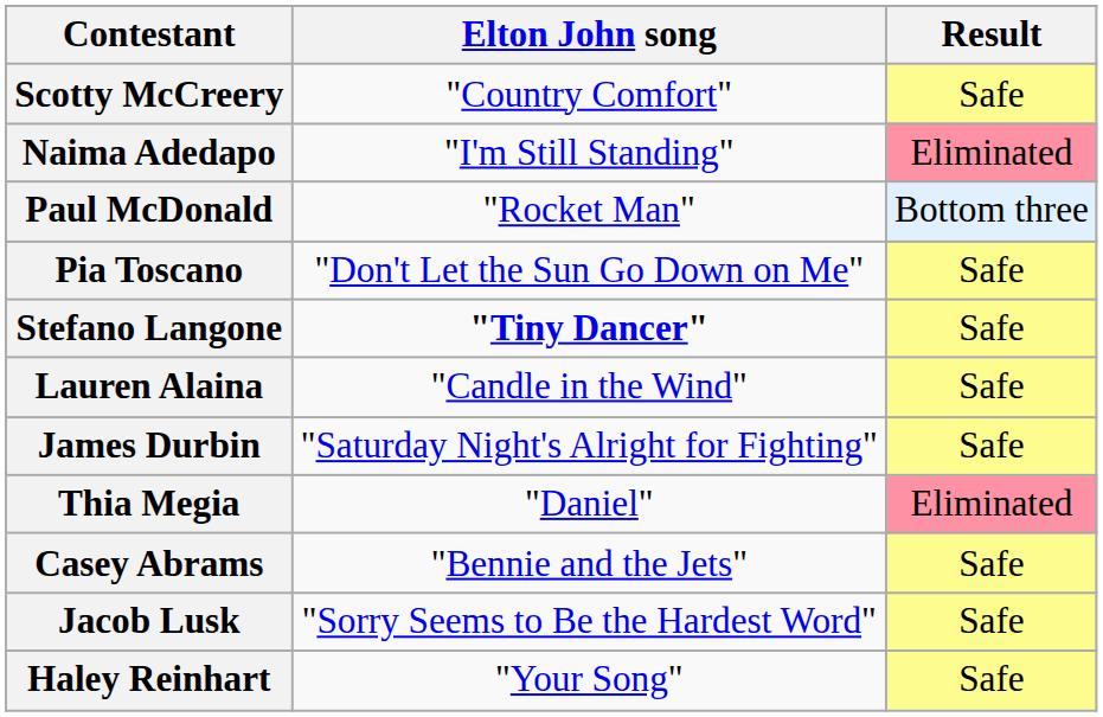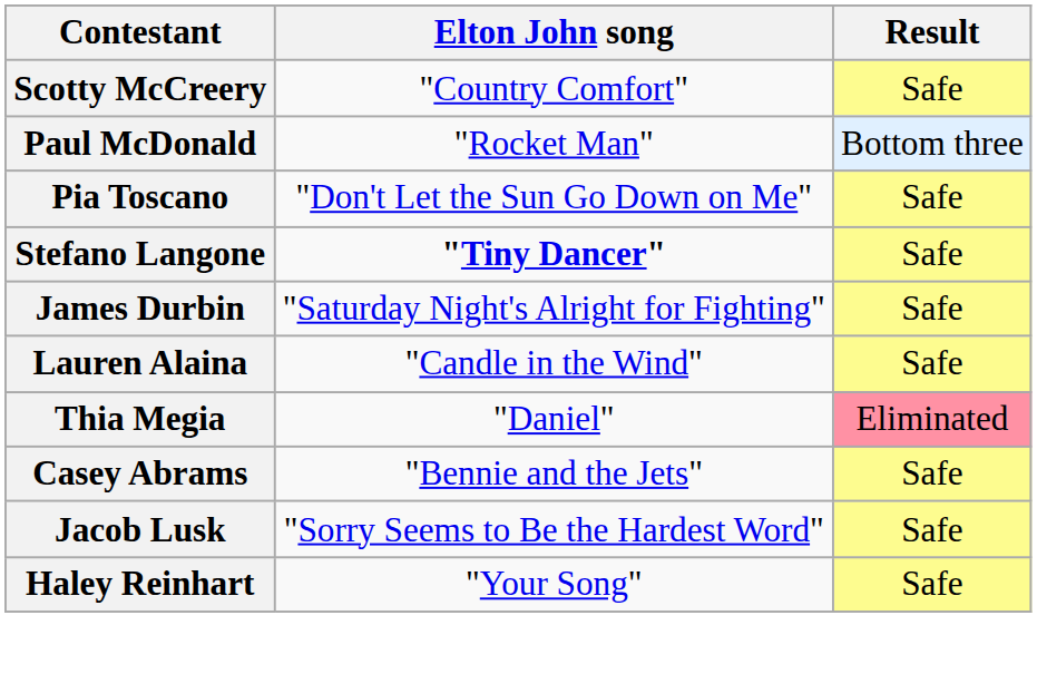 <table class="wikitable unsortable" style="text-align:center;">
 <tr>
 <th scope="col">Contestant</th>
 <th scope="col"><a href='#'>Elton John</a> song</th>
 <th scope="col">Result</th>
 </tr>
 <tr>
 <th scope="row">Scotty McCreery</th>
 <td>"<a href='#'>Country Comfort</a>"</td>
 <td bgcolor="FDFC8F">Safe</td>
-</tr>
-<tr>
-<th scope="row">Naima Adedapo</th>
-<td>"<a href='#'>I'm Still Standing</a>"</td>
-<td bgcolor="FF91A4">Eliminated</td>
 </tr>
 <tr>
 <th scope="row">Paul McDonald</th>
 <td>"<a href='#'>Rocket Man</a>"</td>
 <td bgcolor="E0F0FF">Bottom three</td>
 </tr>
 <tr>
 <th scope="row">Pia Toscano</th>
 <td>"<a href='#'>Don't Let the Sun Go Down on Me</a>"</td>
 <td bgcolor="FDFC8F">Safe</td>
 </tr>
 <tr>
 <th scope="row">Stefano Langone</th>
 <td><strong>"<a href='#'>Tiny Dancer</a>"</strong></td>
 <td bgcolor="FDFC8F">Safe</td>
 </tr>
 <tr>
-<th scope="row">Lauren Alaina</th>
-<td>"<a href='#'>Candle in the Wind</a>"</td>
+<th scope="row">James Durbin</th>
+<td>"<a href='#'>Saturday Night's Alright for Fighting</a>"</td>
 <td bgcolor="FDFC8F">Safe</td>
 </tr>
 <tr>
-<th scope="row">James Durbin</th>
-<td>"<a href='#'>Saturday Night's Alright for Fighting</a>"</td>
+<th scope="row">Lauren Alaina</th>
+<td>"<a href='#'>Candle in the Wind</a>"</td>
 <td bgcolor="FDFC8F">Safe</td>
 </tr>
 <tr>
 <th scope="row">Thia Megia</th>
 <td>"<a href='#'>Daniel</a>"</td>
 <td bgcolor="FF91A4">Eliminated</td>
 </tr>
 <tr>
 <th scope="row">Casey Abrams</th>
 <td>"<a href='#'>Bennie and the Jets</a>"</td>
 <td bgcolor="FDFC8F">Safe</td>
 </tr>
 <tr>
 <th scope="row">Jacob Lusk</th>
 <td>"<a href='#'>Sorry Seems to Be the Hardest Word</a>"</td>
 <td bgcolor="FDFC8F">Safe</td>
 </tr>
 <tr>
 <th scope="row">Haley Reinhart</th>
 <td>"<a href='#'>Your Song</a>"</td>
 <td bgcolor="FDFC8F">Safe</td>
 </tr>
 </table>
